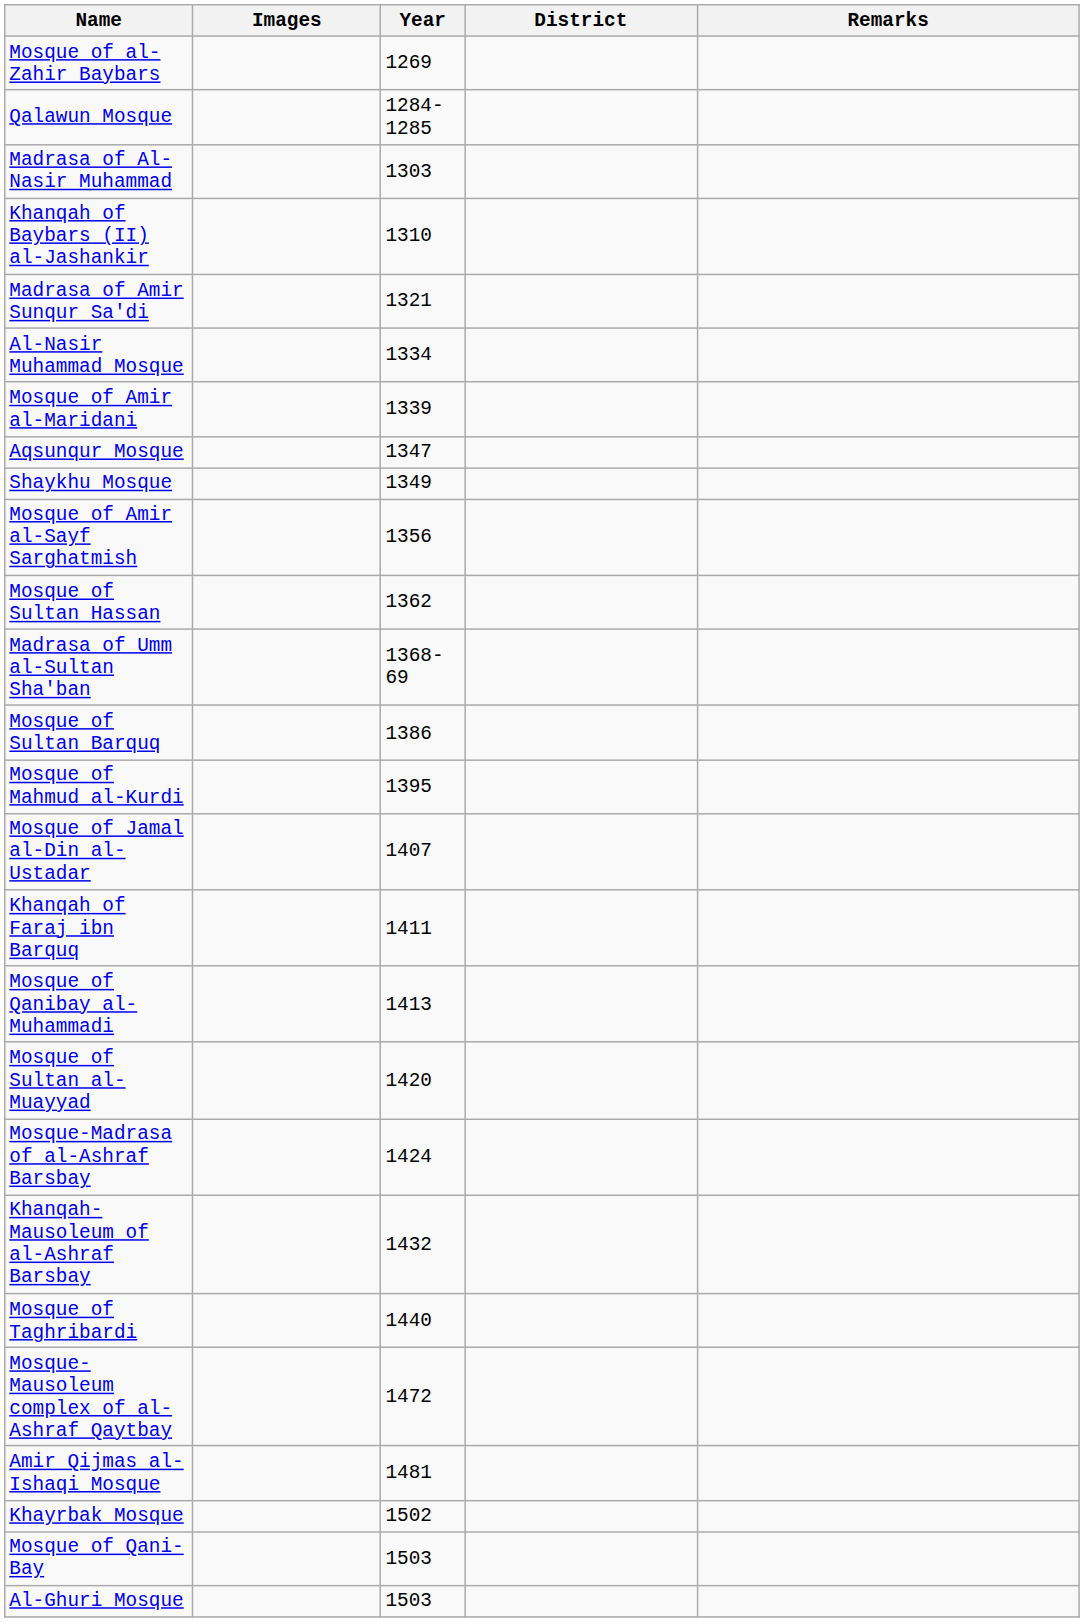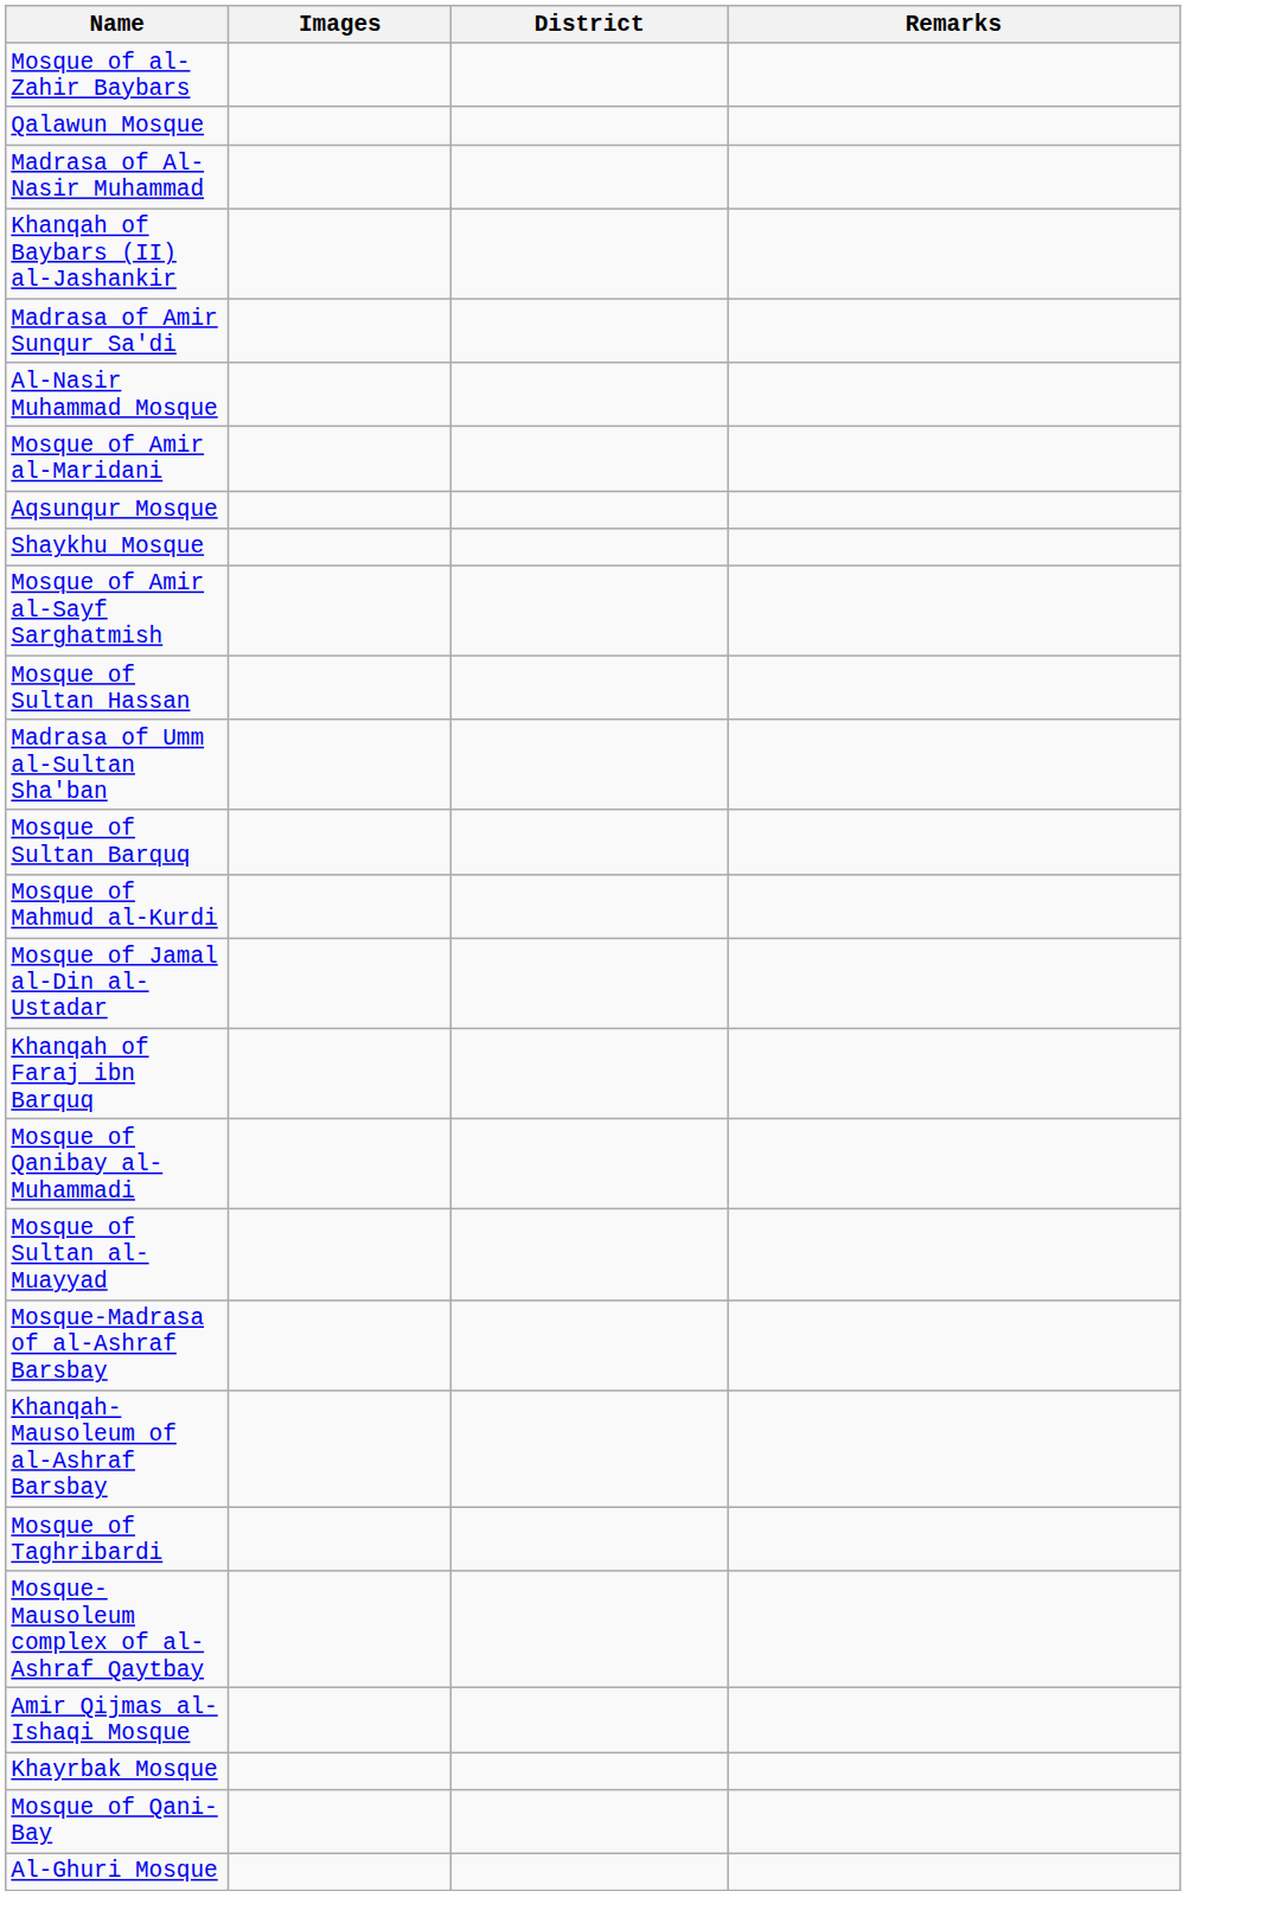 <table class="wikitable sortable">
 <tr>
 <th align=left width=120px>Name</th>
 <th align=center width=120px class=unsortable>Images</th>
-<th align=left width=050px>Year</th>
 <th align=left width=150px>District</th>
 <th align=left width=250px class=unsortable>Remarks</th>
 </tr>
 <tr>
 <td><a href='#'>Mosque of al-Zahir Baybars</a></td>
 <td></td>
-<td>1269</td>
 <td></td>
 <td></td>
 </tr>
 <tr>
 <td><a href='#'>Qalawun Mosque</a></td>
 <td></td>
-<td>1284-1285</td>
 <td></td>
 <td></td>
 </tr>
 <tr>
 <td><a href='#'>Madrasa of Al-Nasir Muhammad</a></td>
 <td></td>
-<td>1303</td>
 <td></td>
 <td></td>
 </tr>
 <tr>
 <td><a href='#'>Khanqah of Baybars (II) al-Jashankir</a></td>
 <td></td>
-<td>1310</td>
 <td></td>
 <td></td>
 </tr>
 <tr>
 <td><a href='#'>Madrasa of Amir Sunqur Sa'di</a></td>
 <td></td>
-<td>1321</td>
 <td></td>
 <td></td>
 </tr>
 <tr>
 <td><a href='#'>Al-Nasir Muhammad Mosque</a></td>
 <td></td>
-<td>1334</td>
 <td></td>
 <td></td>
 </tr>
 <tr>
 <td><a href='#'>Mosque of Amir al-Maridani</a></td>
 <td></td>
-<td>1339</td>
 <td></td>
 <td></td>
 </tr>
 <tr>
 <td><a href='#'>Aqsunqur Mosque</a></td>
 <td></td>
-<td>1347</td>
 <td></td>
 <td></td>
 </tr>
 <tr>
 <td><a href='#'>Shaykhu Mosque</a></td>
 <td></td>
-<td>1349</td>
 <td></td>
 <td></td>
 </tr>
 <tr>
 <td><a href='#'>Mosque of Amir al-Sayf Sarghatmish</a></td>
 <td></td>
-<td>1356</td>
 <td></td>
 <td></td>
 </tr>
 <tr>
 <td><a href='#'>Mosque of Sultan Hassan</a></td>
 <td></td>
-<td>1362</td>
 <td></td>
 <td></td>
 </tr>
 <tr>
 <td><a href='#'>Madrasa of Umm al-Sultan Sha'ban</a></td>
 <td></td>
-<td>1368-69</td>
 <td></td>
 <td></td>
 </tr>
 <tr>
 <td><a href='#'>Mosque of Sultan Barquq</a></td>
 <td></td>
-<td>1386</td>
 <td></td>
 <td></td>
 </tr>
 <tr>
 <td><a href='#'>Mosque of Mahmud al-Kurdi</a></td>
 <td></td>
-<td>1395</td>
 <td></td>
 <td></td>
 </tr>
 <tr>
 <td><a href='#'>Mosque of Jamal al-Din al-Ustadar</a></td>
 <td></td>
-<td>1407</td>
 <td></td>
 <td></td>
 </tr>
 <tr>
 <td><a href='#'>Khanqah of Faraj ibn Barquq</a></td>
 <td></td>
-<td>1411</td>
 <td></td>
 <td></td>
 </tr>
 <tr>
 <td><a href='#'>Mosque of Qanibay al-Muhammadi</a></td>
 <td></td>
-<td>1413</td>
 <td></td>
 <td></td>
 </tr>
 <tr>
 <td><a href='#'>Mosque of Sultan al-Muayyad</a></td>
 <td></td>
-<td>1420</td>
 <td></td>
 <td></td>
 </tr>
 <tr>
 <td><a href='#'>Mosque-Madrasa of al-Ashraf Barsbay</a></td>
 <td></td>
-<td>1424</td>
 <td></td>
 <td></td>
 </tr>
 <tr>
 <td><a href='#'>Khanqah-Mausoleum of al-Ashraf Barsbay</a></td>
 <td></td>
-<td>1432</td>
 <td></td>
 <td></td>
 </tr>
 <tr>
 <td><a href='#'>Mosque of Taghribardi</a></td>
 <td></td>
-<td>1440</td>
 <td></td>
 <td></td>
 </tr>
 <tr>
 <td><a href='#'>Mosque-Mausoleum complex of al-Ashraf Qaytbay</a></td>
 <td></td>
-<td>1472</td>
 <td></td>
 <td></td>
 </tr>
 <tr>
 <td><a href='#'>Amir Qijmas al-Ishaqi Mosque</a></td>
 <td></td>
-<td>1481</td>
 <td></td>
 <td></td>
 </tr>
 <tr>
 <td><a href='#'>Khayrbak Mosque</a></td>
 <td></td>
-<td>1502</td>
 <td></td>
 <td></td>
 </tr>
 <tr>
 <td><a href='#'>Mosque of Qani-Bay</a></td>
 <td></td>
-<td>1503</td>
 <td></td>
 <td></td>
 </tr>
 <tr>
 <td><a href='#'>Al-Ghuri Mosque</a></td>
 <td></td>
-<td>1503</td>
 <td></td>
 <td></td>
 </tr>
 </table>
